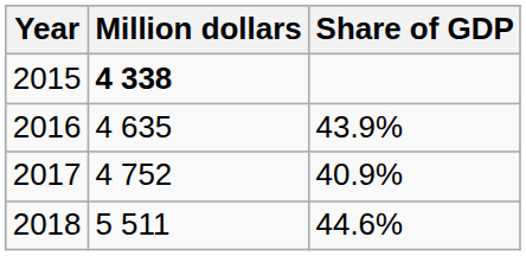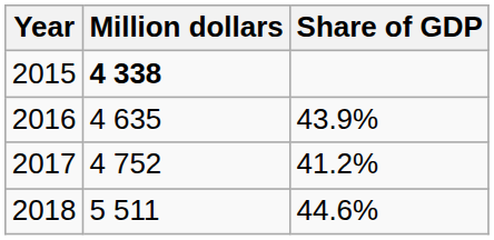 <table class="wikitable">
 <tr>
 <th>Year</th>
 <th>Million dollars</th>
 <th>Share of GDP</th>
 </tr>
 <tr>
 <td>2015</td>
 <td><strong>4 338</strong></td>
 <td></td>
 </tr>
 <tr>
 <td>2016</td>
 <td>4 635</td>
 <td>43.9%</td>
 </tr>
 <tr>
 <td>2017</td>
 <td>4 752</td>
-<td>40.9%</td>
+<td>41.2%</td>
 </tr>
 <tr>
 <td>2018</td>
 <td>5 511</td>
 <td>44.6%</td>
 </tr>
 </table>
